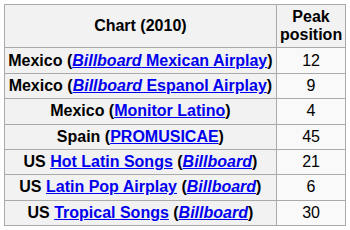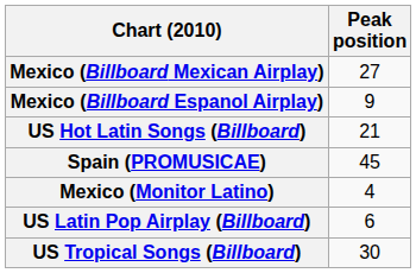 <table class="wikitable sortable plainrowheaders" style="text-align:center">
 <tr>
 <th scope="col">Chart (2010)</th>
 <th scope="col">Peak<br>position</th>
 </tr>
 <tr>
 <th scope="row">Mexico  (<a href='#'><em>Billboard</em> Mexican Airplay</a>)</th>
-<td align="center">12</td>
+<td align="center">27</td>
 </tr>
 <tr>
 <th scope="row">Mexico  (<a href='#'><em>Billboard</em> Espanol Airplay</a>)</th>
 <td align="center">9</td>
 </tr>
 <tr>
-<th scope="row">Mexico (<a href='#'>Monitor Latino</a>)</th>
-<td align="center">4</td>
+<th scope="row">US <a href='#'>Hot Latin Songs</a> (<em><a href='#'>Billboard</a></em>)</th>
+<td align="center">21</td>
 </tr>
 <tr>
 <th scope="row">Spain (<a href='#'>PROMUSICAE</a>)</th>
 <td align="center">45</td>
 </tr>
 <tr>
-<th scope="row">US <a href='#'>Hot Latin Songs</a> (<em><a href='#'>Billboard</a></em>)</th>
-<td align="center">21</td>
+<th scope="row">Mexico (<a href='#'>Monitor Latino</a>)</th>
+<td align="center">4</td>
 </tr>
 <tr>
 <th scope="row">US <a href='#'>Latin Pop Airplay</a> (<em><a href='#'>Billboard</a></em>)</th>
 <td align="center">6</td>
 </tr>
 <tr>
 <th scope="row">US <a href='#'>Tropical Songs</a> (<em><a href='#'>Billboard</a></em>)</th>
 <td align="center">30</td>
 </tr>
 <tr>
 </tr>
 </table>
